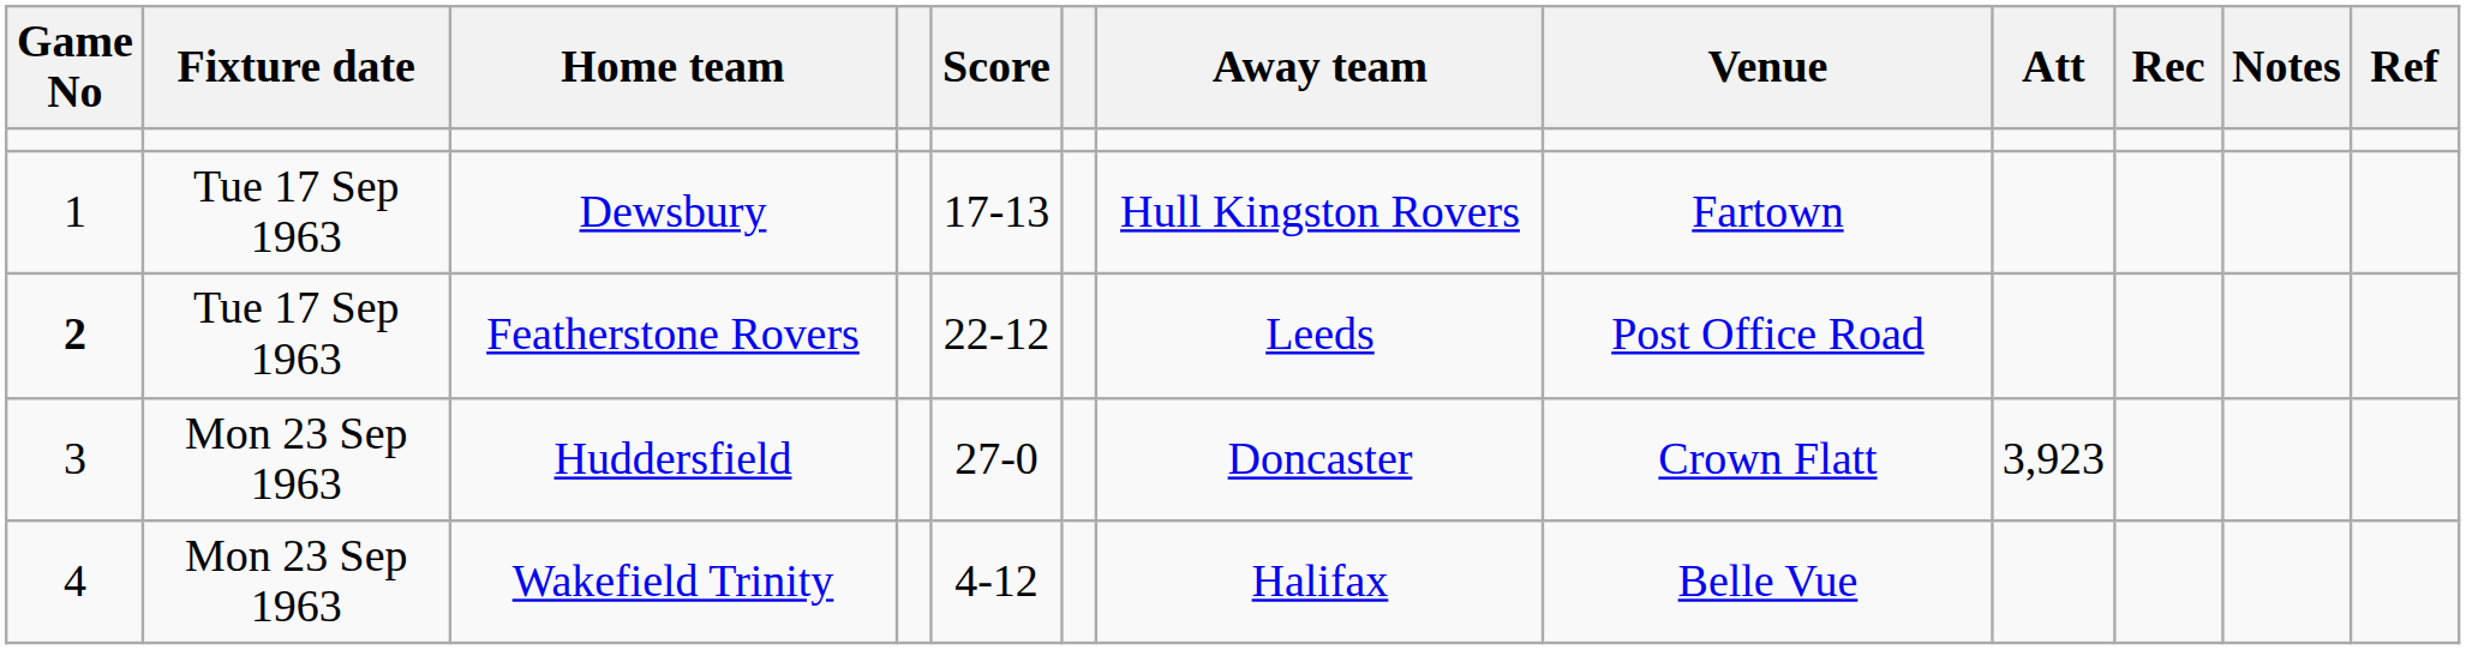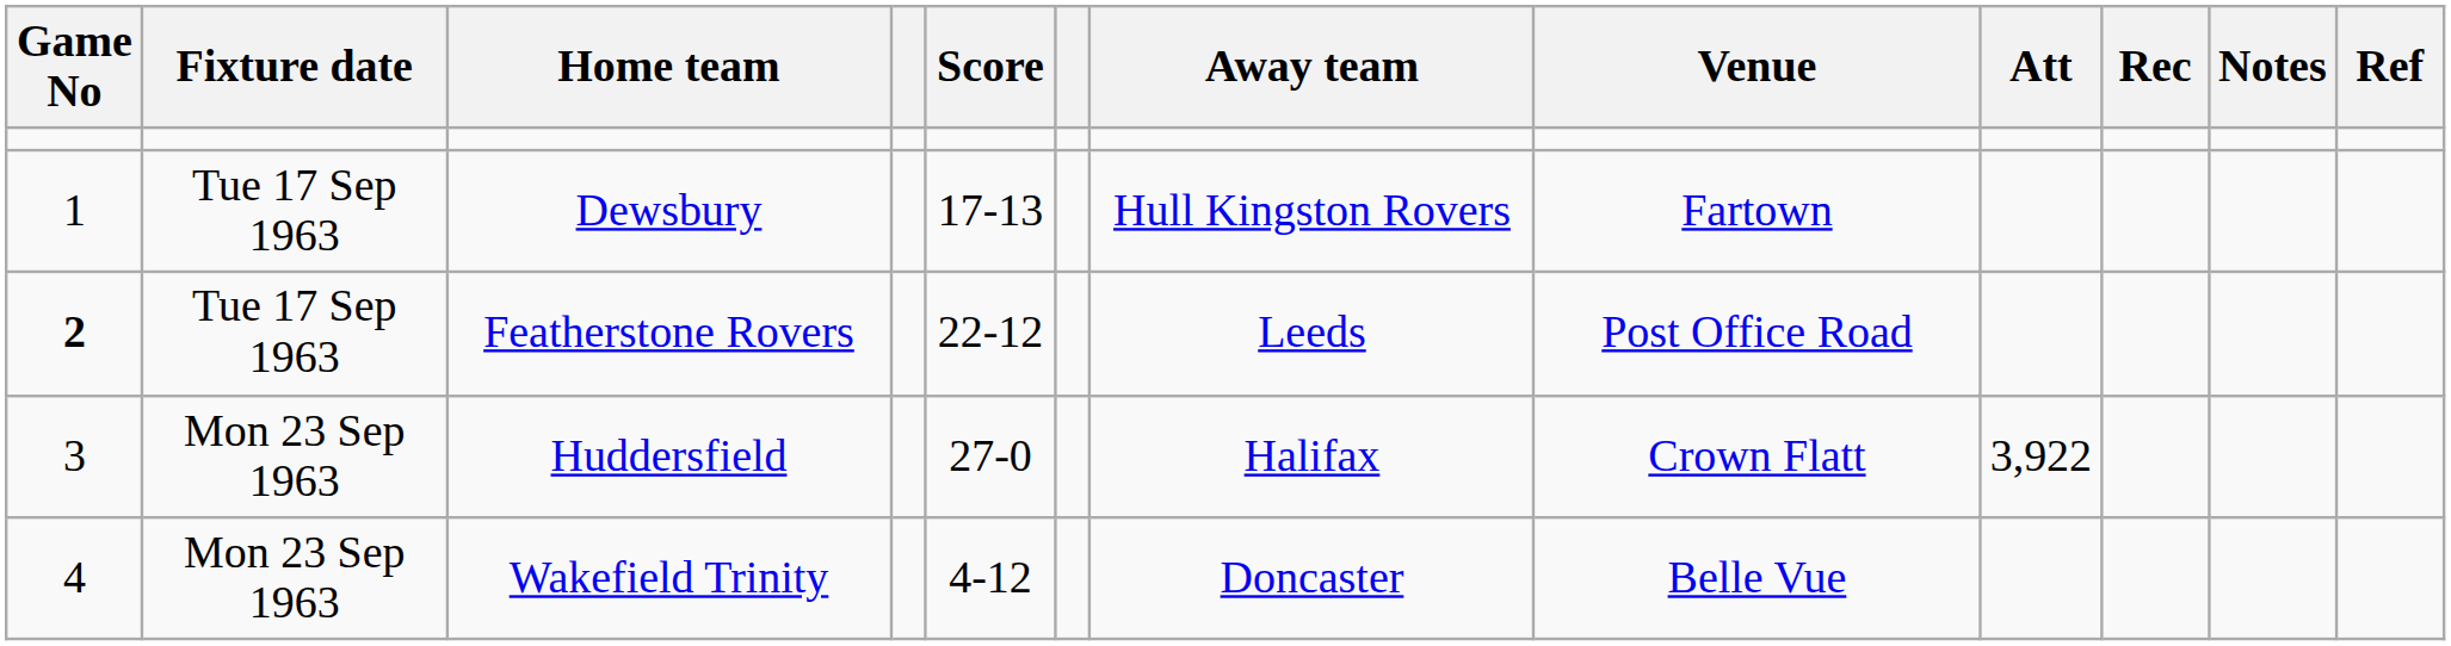 <table class="wikitable" style="text-align:center;">
 <tr>
 <th width=20 abbr="No">Game No</th>
 <th width=100 abbr="Date">Fixture date</th>
 <th width=150 abbr="Home team">Home team</th>
 <th width=5 abbr="space"></th>
 <th width=20 abbr="Score">Score</th>
 <th width=5 abbr="space"></th>
 <th width=150 abbr="Away team">Away team</th>
 <th width=150 abbr="Venue">Venue</th>
 <th width=30 abbr="Att">Att</th>
 <th width=30 abbr="Rec">Rec</th>
 <th width=20 abbr="Notes">Notes</th>
 <th width=30 abbr="Ref">Ref</th>
 </tr>
 <tr>
 <td></td>
 <td></td>
 <td></td>
 <td></td>
 <td></td>
 <td></td>
 <td></td>
 <td></td>
 <td></td>
 <td></td>
 <td></td>
 </tr>
 <tr>
 <td>1</td>
 <td>Tue 17 Sep 1963</td>
 <td><a href='#'>Dewsbury</a></td>
 <td></td>
 <td>17-13</td>
 <td></td>
 <td><a href='#'>Hull Kingston Rovers</a></td>
 <td><a href='#'>Fartown</a></td>
 <td></td>
 <td></td>
 <td></td>
 <td></td>
 </tr>
 <tr>
 <td><strong>2</strong></td>
 <td>Tue 17 Sep 1963</td>
 <td><a href='#'>Featherstone Rovers</a></td>
 <td></td>
 <td>22-12</td>
 <td></td>
 <td><a href='#'>Leeds</a></td>
 <td><a href='#'>Post Office Road</a></td>
 <td></td>
 <td></td>
 <td></td>
 <td></td>
 </tr>
 <tr>
 <td>3</td>
 <td>Mon 23 Sep 1963</td>
 <td><a href='#'>Huddersfield</a></td>
 <td></td>
 <td>27-0</td>
 <td></td>
-<td><a href='#'>Doncaster</a></td>
+<td><a href='#'>Halifax</a></td>
 <td><a href='#'>Crown Flatt</a></td>
-<td>3,923</td>
+<td>3,922</td>
 <td></td>
 <td></td>
 <td></td>
 </tr>
 <tr>
 <td>4</td>
 <td>Mon 23 Sep 1963</td>
 <td><a href='#'>Wakefield Trinity</a></td>
 <td></td>
 <td>4-12</td>
 <td></td>
-<td><a href='#'>Halifax</a></td>
+<td><a href='#'>Doncaster</a></td>
 <td><a href='#'>Belle Vue</a></td>
 <td></td>
 <td></td>
 <td></td>
 <td></td>
 </tr>
 </table>
